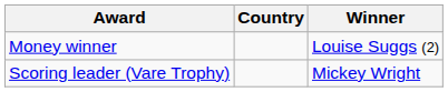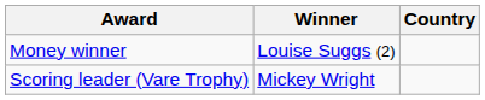 <table class="wikitable">
 <tr>
 <th>Award</th>
+<th>Winner</th>
 <th>Country</th>
-<th>Winner</th>
 </tr>
 <tr>
 <td><a href='#'>Money winner</a></td>
+<td><a href='#'>Louise Suggs</a> <small>(2)</small></td>
 <td></td>
-<td><a href='#'>Louise Suggs</a> <small>(2)</small></td>
 </tr>
 <tr>
 <td><a href='#'>Scoring leader (Vare Trophy)</a></td>
+<td><a href='#'>Mickey Wright</a></td>
 <td></td>
-<td><a href='#'>Mickey Wright</a></td>
 </tr>
 </table>
